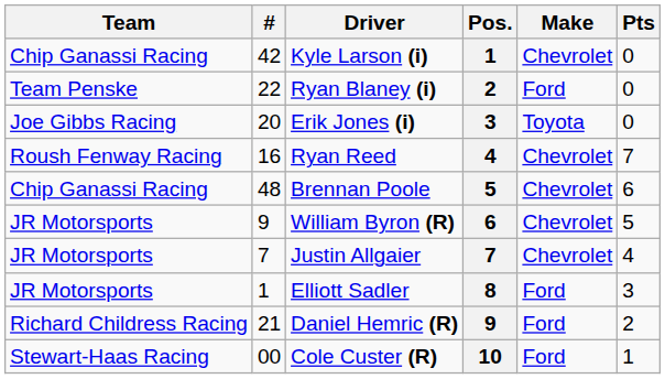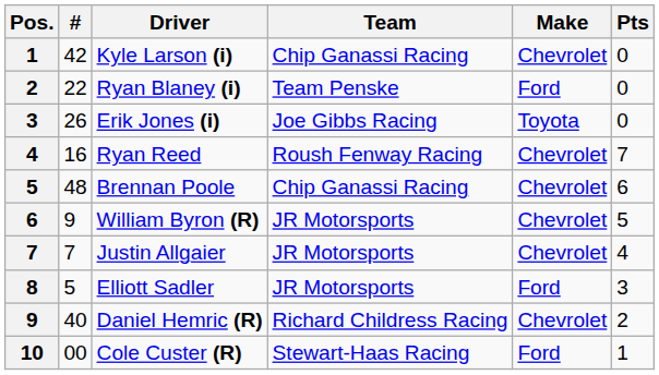 <table class="wikitable" style="font-size:95%">
 <tr>
-<th>Team</th>
+<th>Pos.</th>
 <th>#</th>
 <th>Driver</th>
-<th>Pos.</th>
+<th>Team</th>
 <th>Make</th>
 <th>Pts</th>
 </tr>
 <tr>
-<td><a href='#'>Chip Ganassi Racing</a></td>
+<th>1</th>
 <td>42</td>
 <td><a href='#'>Kyle Larson</a> <strong>(i)</strong></td>
-<th>1</th>
+<td><a href='#'>Chip Ganassi Racing</a></td>
 <td><a href='#'>Chevrolet</a></td>
 <td>0</td>
 </tr>
 <tr>
-<td><a href='#'>Team Penske</a></td>
+<th>2</th>
 <td>22</td>
 <td><a href='#'>Ryan Blaney</a> <strong>(i)</strong></td>
-<th>2</th>
+<td><a href='#'>Team Penske</a></td>
 <td><a href='#'>Ford</a></td>
 <td>0</td>
 </tr>
 <tr>
+<th>3</th>
+<td>26</td>
+<td><a href='#'>Erik Jones</a> <strong>(i)</strong></td>
 <td><a href='#'>Joe Gibbs Racing</a></td>
-<td>20</td>
-<td><a href='#'>Erik Jones</a> <strong>(i)</strong></td>
-<th>3</th>
 <td><a href='#'>Toyota</a></td>
 <td>0</td>
 </tr>
 <tr>
-<td><a href='#'>Roush Fenway Racing</a></td>
+<th>4</th>
 <td>16</td>
 <td><a href='#'>Ryan Reed</a></td>
-<th>4</th>
+<td><a href='#'>Roush Fenway Racing</a></td>
 <td><a href='#'>Chevrolet</a></td>
 <td>7</td>
 </tr>
 <tr>
-<td><a href='#'>Chip Ganassi Racing</a></td>
+<th>5</th>
 <td>48</td>
 <td><a href='#'>Brennan Poole</a></td>
-<th>5</th>
+<td><a href='#'>Chip Ganassi Racing</a></td>
 <td><a href='#'>Chevrolet</a></td>
 <td>6</td>
 </tr>
 <tr>
-<td><a href='#'>JR Motorsports</a></td>
+<th>6</th>
 <td>9</td>
 <td><a href='#'>William Byron</a> <strong>(R)</strong></td>
-<th>6</th>
+<td><a href='#'>JR Motorsports</a></td>
 <td><a href='#'>Chevrolet</a></td>
 <td>5</td>
 </tr>
 <tr>
-<td><a href='#'>JR Motorsports</a></td>
+<th>7</th>
 <td>7</td>
 <td><a href='#'>Justin Allgaier</a></td>
-<th>7</th>
+<td><a href='#'>JR Motorsports</a></td>
 <td><a href='#'>Chevrolet</a></td>
 <td>4</td>
 </tr>
 <tr>
+<th>8</th>
+<td>5</td>
+<td><a href='#'>Elliott Sadler</a></td>
 <td><a href='#'>JR Motorsports</a></td>
-<td>1</td>
-<td><a href='#'>Elliott Sadler</a></td>
-<th>8</th>
 <td><a href='#'>Ford</a></td>
 <td>3</td>
 </tr>
 <tr>
+<th>9</th>
+<td>40</td>
+<td><a href='#'>Daniel Hemric</a> <strong>(R)</strong></td>
 <td><a href='#'>Richard Childress Racing</a></td>
-<td>21</td>
-<td><a href='#'>Daniel Hemric</a> <strong>(R)</strong></td>
-<th>9</th>
-<td><a href='#'>Ford</a></td>
+<td><a href='#'>Chevrolet</a></td>
 <td>2</td>
 </tr>
 <tr>
-<td><a href='#'>Stewart-Haas Racing</a></td>
+<th>10</th>
 <td>00</td>
 <td><a href='#'>Cole Custer</a> <strong>(R)</strong></td>
-<th>10</th>
+<td><a href='#'>Stewart-Haas Racing</a></td>
 <td><a href='#'>Ford</a></td>
 <td>1</td>
 </tr>
 </table>
